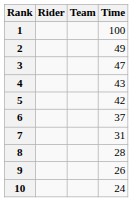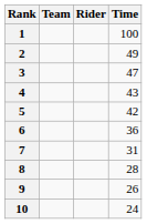 <table class="wikitable" margin-bottom:0;">
 <tr>
 <th scope="col">Rank</th>
+<th scope="col">Team</th>
 <th scope="col">Rider</th>
-<th scope="col">Team</th>
 <th scope="col">Time</th>
 </tr>
 <tr>
 <th scope="row">1</th>
+<td></td>
 <td> </td>
-<td></td>
 <td align="right">100</td>
 </tr>
 <tr>
 <th scope="row">2</th>
 <td></td>
 <td></td>
 <td align="right">49</td>
 </tr>
 <tr>
 <th scope="row">3</th>
 <td></td>
 <td></td>
 <td align="right">47</td>
 </tr>
 <tr>
 <th scope="row">4</th>
 <td></td>
 <td></td>
 <td align="right">43</td>
 </tr>
 <tr>
 <th scope="row">5</th>
+<td></td>
 <td> </td>
-<td></td>
 <td align="right">42</td>
 </tr>
 <tr>
 <th scope="row">6</th>
 <td></td>
 <td></td>
-<td align="right">37</td>
+<td align="right">36</td>
 </tr>
 <tr>
 <th scope="row">7</th>
 <td></td>
 <td></td>
 <td align="right">31</td>
 </tr>
 <tr>
 <th scope="row">8</th>
 <td></td>
 <td></td>
 <td align="right">28</td>
 </tr>
 <tr>
 <th scope="row">9</th>
 <td></td>
 <td></td>
 <td align="right">26</td>
 </tr>
 <tr>
 <th scope="row">10</th>
 <td></td>
 <td></td>
 <td align="right">24</td>
 </tr>
 </table>
